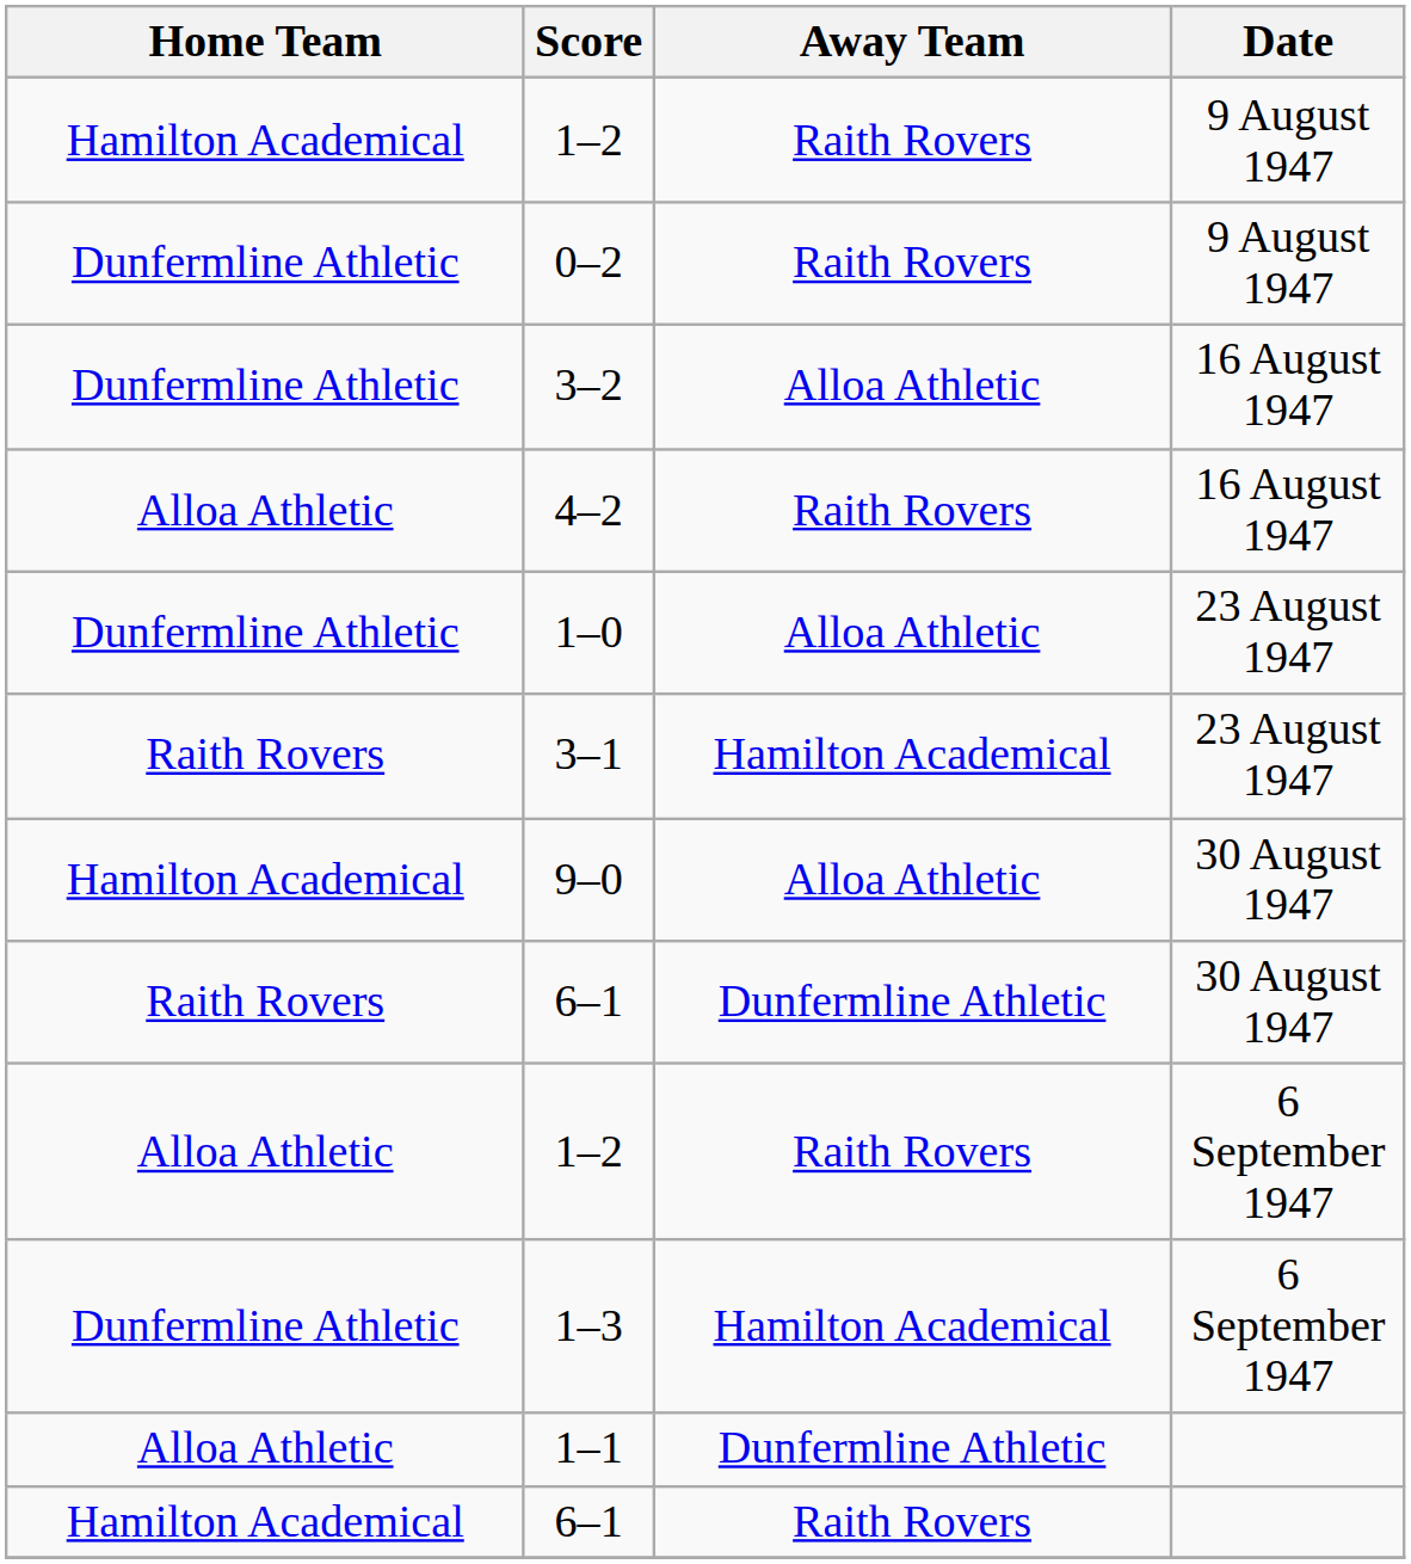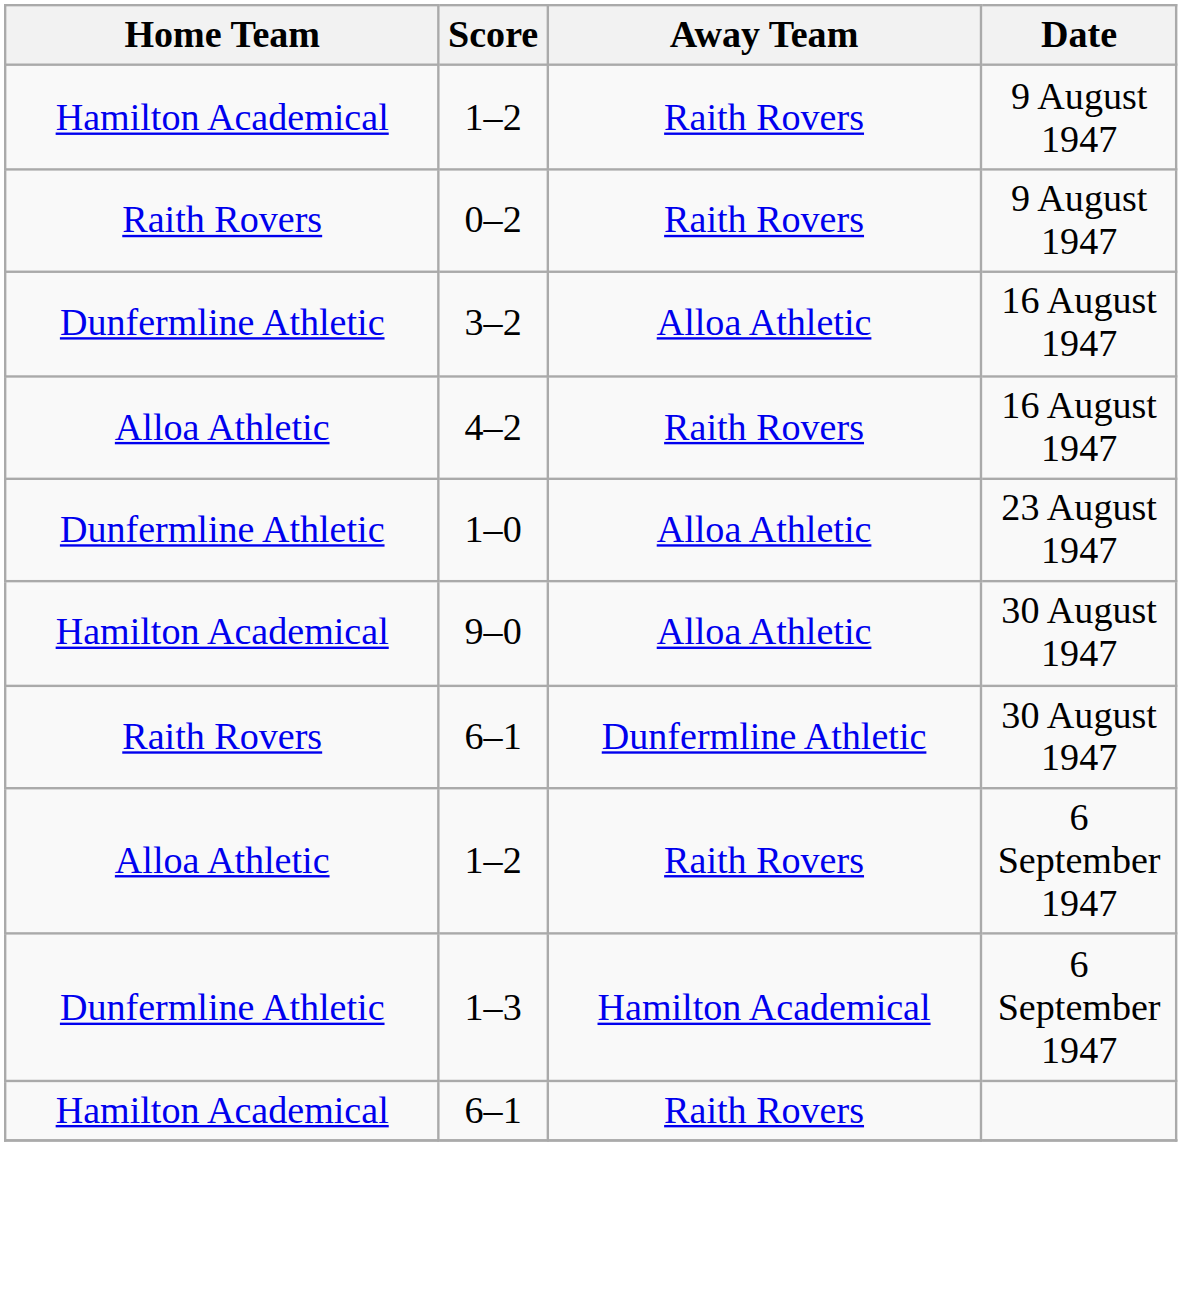 <table class="wikitable" style="text-align:center;">
 <tr>
 <th width=175>Home Team</th>
 <th width=20>Score</th>
 <th width=175>Away Team</th>
 <th width= 75>Date</th>
 </tr>
 <tr>
 <td><a href='#'>Hamilton Academical</a></td>
 <td>1–2</td>
 <td><a href='#'>Raith Rovers</a></td>
 <td>9 August 1947</td>
 </tr>
 <tr>
-<td><a href='#'>Dunfermline Athletic</a></td>
+<td><a href='#'>Raith Rovers</a></td>
 <td>0–2</td>
 <td><a href='#'>Raith Rovers</a></td>
 <td>9 August 1947</td>
 </tr>
 <tr>
 <td><a href='#'>Dunfermline Athletic</a></td>
 <td>3–2</td>
 <td><a href='#'>Alloa Athletic</a></td>
 <td>16 August 1947</td>
 </tr>
 <tr>
 <td><a href='#'>Alloa Athletic</a></td>
 <td>4–2</td>
 <td><a href='#'>Raith Rovers</a></td>
 <td>16 August 1947</td>
 </tr>
 <tr>
 <td><a href='#'>Dunfermline Athletic</a></td>
 <td>1–0</td>
 <td><a href='#'>Alloa Athletic</a></td>
-<td>23 August 1947</td>
-</tr>
-<tr>
-<td><a href='#'>Raith Rovers</a></td>
-<td>3–1</td>
-<td><a href='#'>Hamilton Academical</a></td>
 <td>23 August 1947</td>
 </tr>
 <tr>
 <td><a href='#'>Hamilton Academical</a></td>
 <td>9–0</td>
 <td><a href='#'>Alloa Athletic</a></td>
 <td>30 August 1947</td>
 </tr>
 <tr>
 <td><a href='#'>Raith Rovers</a></td>
 <td>6–1</td>
 <td><a href='#'>Dunfermline Athletic</a></td>
 <td>30 August 1947</td>
 </tr>
 <tr>
 <td><a href='#'>Alloa Athletic</a></td>
 <td>1–2</td>
 <td><a href='#'>Raith Rovers</a></td>
 <td>6 September 1947</td>
 </tr>
 <tr>
 <td><a href='#'>Dunfermline Athletic</a></td>
 <td>1–3</td>
 <td><a href='#'>Hamilton Academical</a></td>
 <td>6 September 1947</td>
 </tr>
 <tr>
-<td><a href='#'>Alloa Athletic</a></td>
-<td>1–1</td>
-<td><a href='#'>Dunfermline Athletic</a></td>
-<td></td>
-</tr>
-<tr>
 <td><a href='#'>Hamilton Academical</a></td>
 <td>6–1</td>
 <td><a href='#'>Raith Rovers</a></td>
 <td></td>
 </tr>
 <tr>
 </tr>
 </table>
